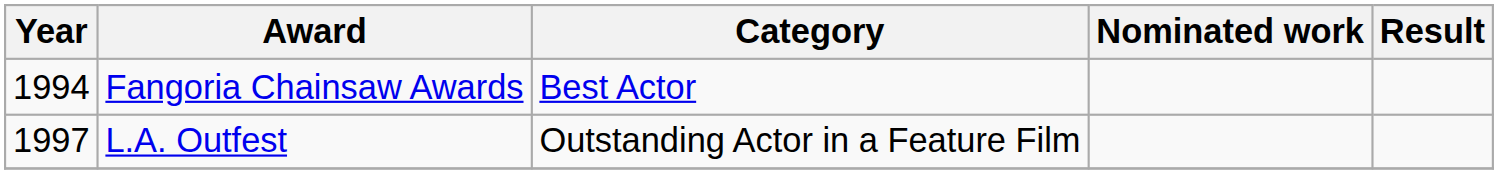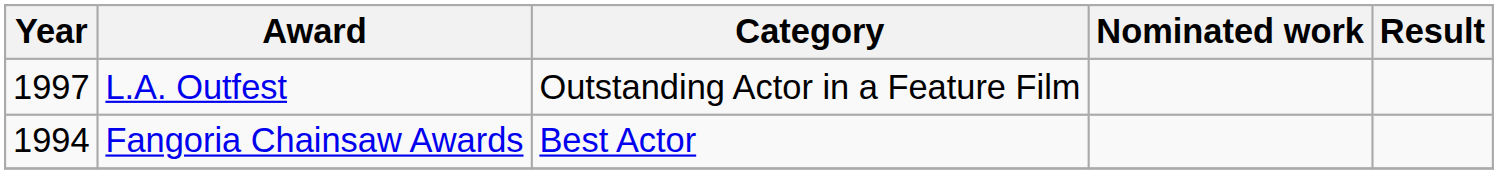 <table class="wikitable sortable">
 <tr>
 <th>Year</th>
 <th>Award</th>
 <th>Category</th>
 <th>Nominated work</th>
 <th>Result</th>
 </tr>
 <tr>
+<td>1997</td>
+<td><a href='#'>L.A. Outfest</a></td>
+<td>Outstanding Actor in a Feature Film</td>
+<td></td>
+<td></td>
+</tr>
+<tr>
 <td>1994</td>
 <td><a href='#'>Fangoria Chainsaw Awards</a></td>
 <td><a href='#'>Best Actor</a></td>
 <td></td>
 <td></td>
 </tr>
 <tr>
-<td>1997</td>
-<td><a href='#'>L.A. Outfest</a></td>
-<td>Outstanding Actor in a Feature Film</td>
-<td></td>
-<td></td>
-</tr>
-<tr>
 </tr>
 </table>
